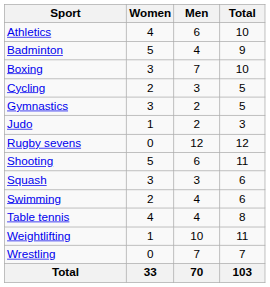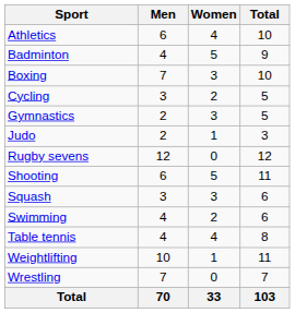 <table class="wikitable sortable" style="text-align:center;">
 <tr>
 <th width=160>Sport</th>
+<th width=55>Men</th>
 <th width=55>Women</th>
-<th width=55>Men</th>
 <th width=55>Total</th>
 </tr>
 <tr>
 <td align=left><a href='#'>Athletics</a></td>
+<td>6</td>
 <td>4</td>
-<td>6</td>
 <td>10</td>
 </tr>
 <tr>
 <td align=left><a href='#'>Badminton</a></td>
+<td>4</td>
 <td>5</td>
-<td>4</td>
 <td>9</td>
 </tr>
 <tr>
 <td align=left><a href='#'>Boxing</a></td>
+<td>7</td>
 <td>3</td>
-<td>7</td>
 <td>10</td>
 </tr>
 <tr>
 <td align=left><a href='#'>Cycling</a></td>
+<td>3</td>
+<td>2</td>
+<td>5</td>
+</tr>
+<tr>
+<td align=left><a href='#'>Gymnastics</a></td>
 <td>2</td>
 <td>3</td>
 <td>5</td>
 </tr>
 <tr>
-<td align=left><a href='#'>Gymnastics</a></td>
-<td>3</td>
+<td align=left><a href='#'>Judo</a></td>
 <td>2</td>
-<td>5</td>
-</tr>
-<tr>
-<td align=left><a href='#'>Judo</a></td>
 <td>1</td>
-<td>2</td>
 <td>3</td>
 </tr>
 <tr>
 <td align=left><a href='#'>Rugby sevens</a></td>
+<td>12</td>
 <td>0</td>
-<td>12</td>
 <td>12</td>
 </tr>
 <tr>
 <td align=left><a href='#'>Shooting</a></td>
+<td>6</td>
 <td>5</td>
-<td>6</td>
 <td>11</td>
 </tr>
 <tr>
 <td align=left><a href='#'>Squash</a></td>
 <td>3</td>
 <td>3</td>
 <td>6</td>
 </tr>
 <tr>
 <td align=left><a href='#'>Swimming</a></td>
+<td>4</td>
 <td>2</td>
-<td>4</td>
 <td>6</td>
 </tr>
 <tr>
 <td align=left><a href='#'>Table tennis</a></td>
 <td>4</td>
 <td>4</td>
 <td>8</td>
 </tr>
 <tr>
 <td align=left><a href='#'>Weightlifting</a></td>
+<td>10</td>
 <td>1</td>
-<td>10</td>
 <td>11</td>
 </tr>
 <tr>
 <td align=left><a href='#'>Wrestling</a></td>
+<td>7</td>
 <td>0</td>
-<td>7</td>
 <td>7</td>
 </tr>
 <tr>
 <th>Total</th>
+<th>70</th>
 <th>33</th>
-<th>70</th>
 <th>103</th>
 </tr>
 </table>
